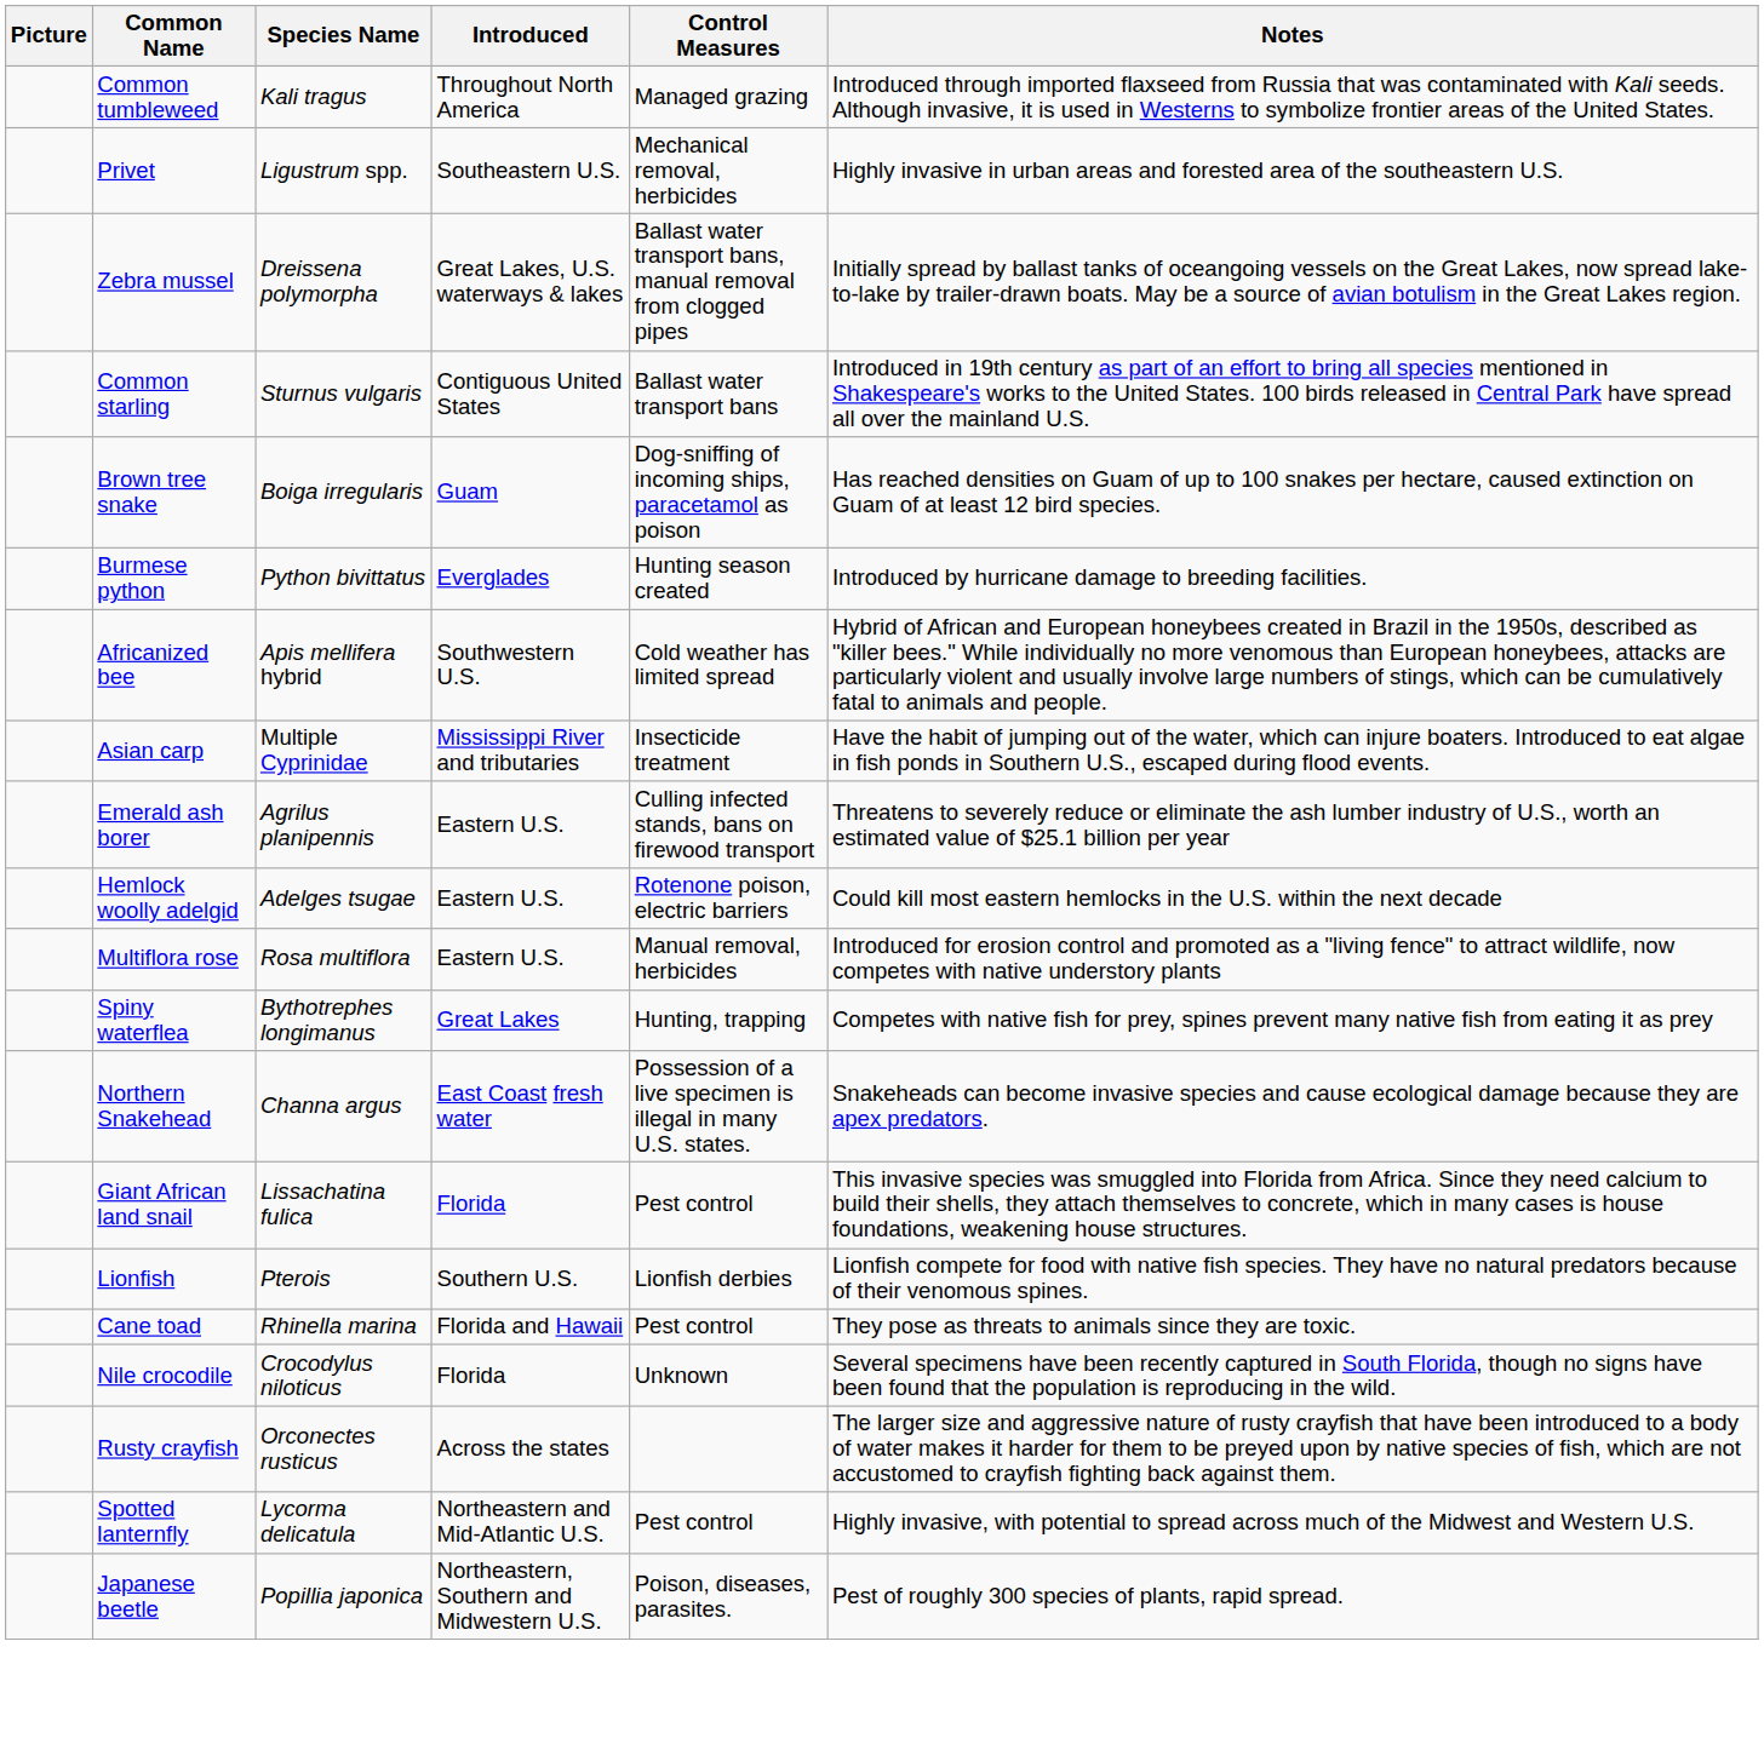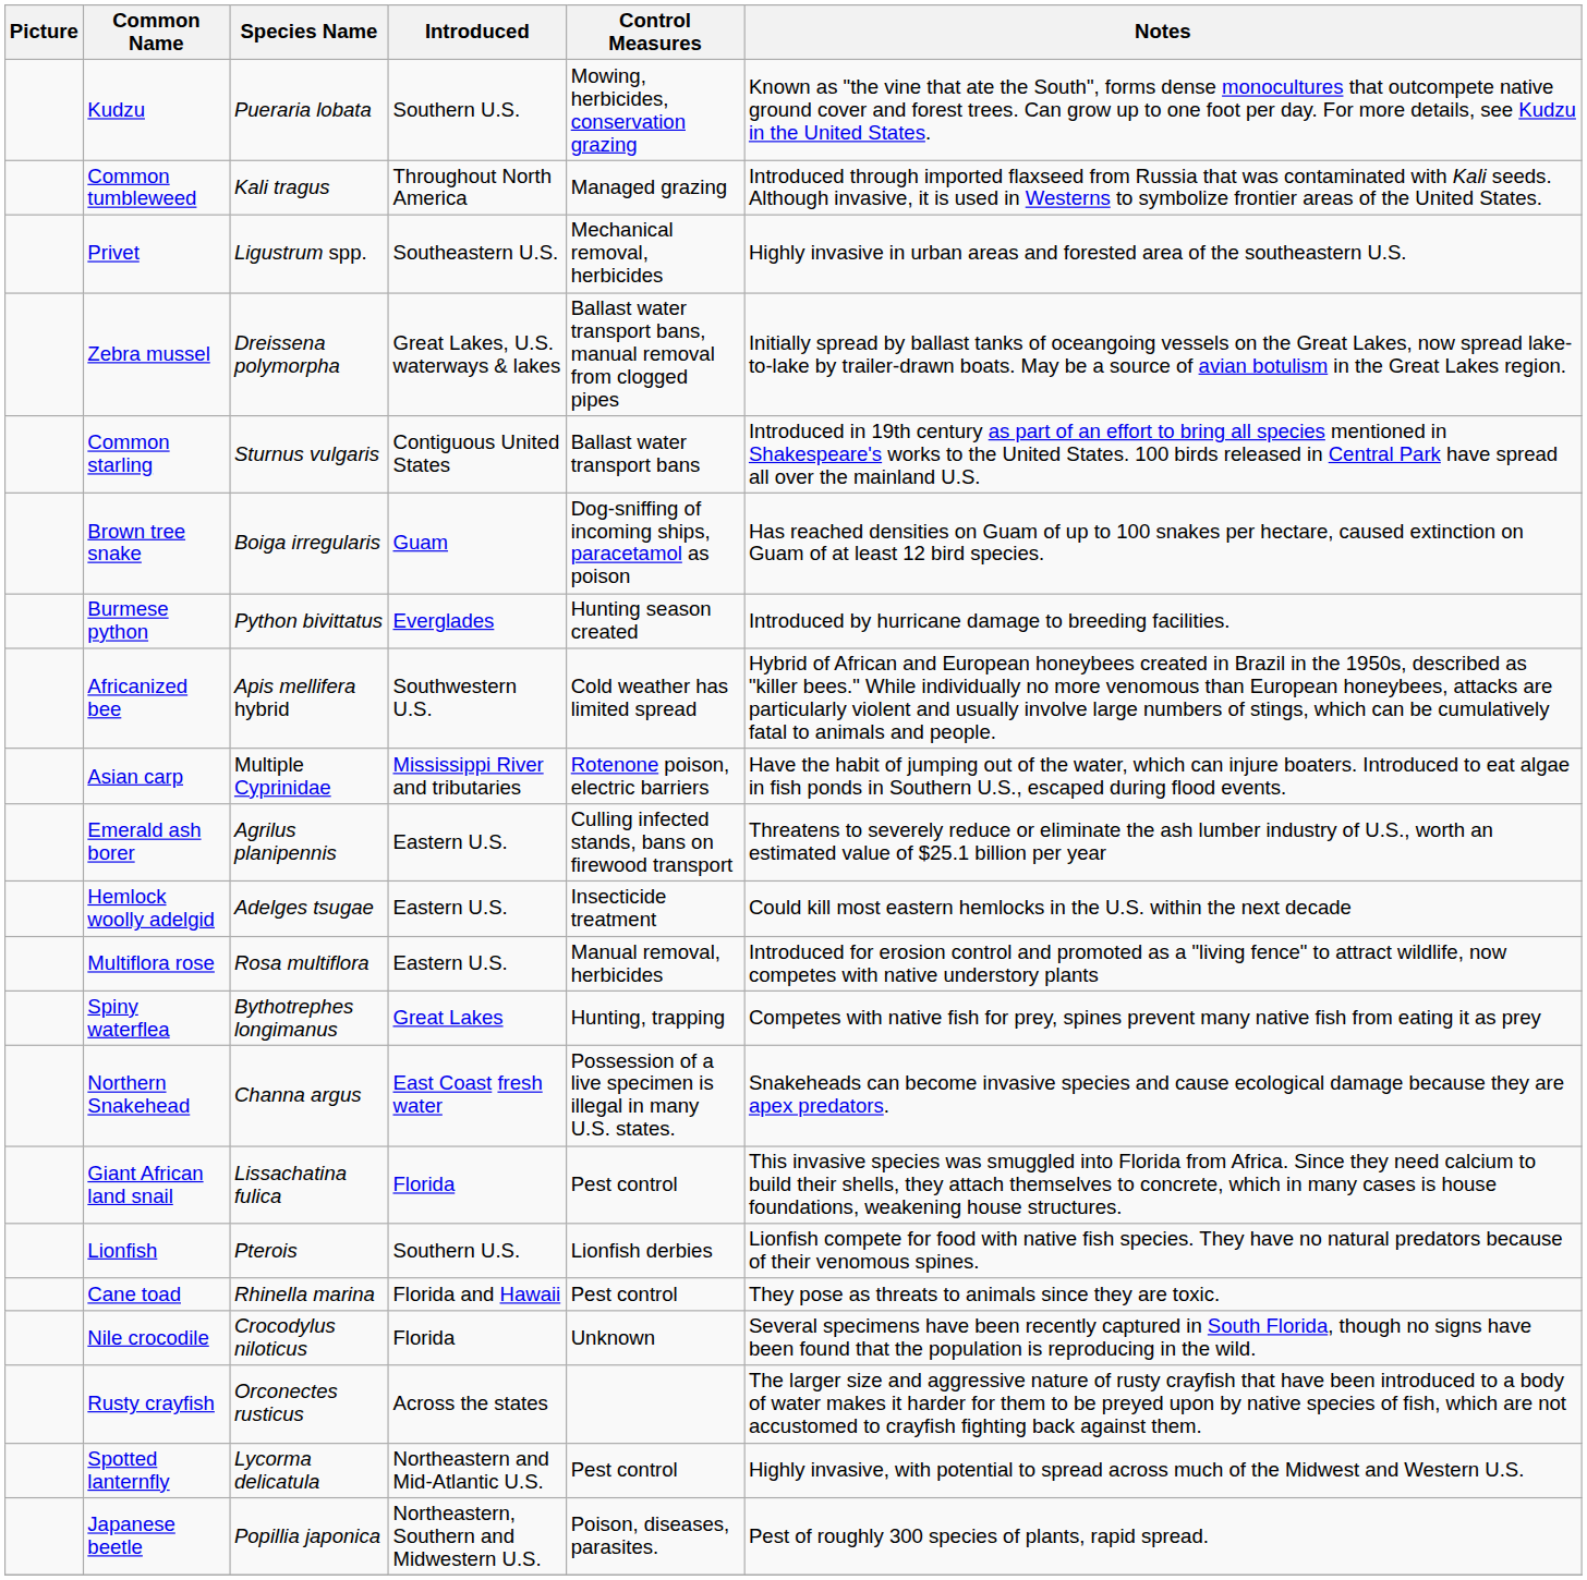 <table class="wikitable sortable">
 <tr>
 <th>Picture</th>
 <th>Common Name</th>
 <th>Species Name</th>
 <th style="width:100pt;">Introduced</th>
 <th style="width:100pt;">Control Measures</th>
 <th>Notes</th>
+</tr>
+<tr>
+<td></td>
+<td><a href='#'>Kudzu</a></td>
+<td><em>Pueraria lobata</em></td>
+<td>Southern U.S.</td>
+<td>Mowing, herbicides, <a href='#'>conservation grazing</a></td>
+<td>Known as "the vine that ate the South", forms dense <a href='#'>monocultures</a> that outcompete native ground cover and forest trees. Can grow up to one foot per day. For more details, see <a href='#'>Kudzu in the United States</a>.</td>
 </tr>
 <tr>
 <td></td>
 <td><a href='#'>Common tumbleweed</a></td>
 <td><em>Kali tragus</em></td>
 <td>Throughout North America</td>
 <td>Managed grazing</td>
 <td>Introduced through imported flaxseed from Russia that was contaminated with <em>Kali</em> seeds. Although invasive, it is used in <a href='#'>Westerns</a> to symbolize frontier areas of the United States.</td>
 </tr>
 <tr>
 <td></td>
 <td><a href='#'>Privet</a></td>
 <td><em>Ligustrum</em> spp.</td>
 <td>Southeastern U.S.</td>
 <td>Mechanical removal, herbicides</td>
 <td>Highly invasive in urban areas and forested area of the southeastern U.S.</td>
 </tr>
 <tr>
 <td></td>
 <td><a href='#'>Zebra mussel</a></td>
 <td><em>Dreissena polymorpha</em></td>
 <td>Great Lakes, U.S. waterways & lakes</td>
 <td>Ballast water transport bans, manual removal from clogged pipes</td>
 <td>Initially spread by ballast tanks of oceangoing vessels on the Great Lakes, now spread lake-to-lake by trailer-drawn boats. May be a source of <a href='#'>avian botulism</a> in the Great Lakes region.</td>
 </tr>
 <tr>
 <td></td>
 <td><a href='#'>Common starling</a></td>
 <td><em>Sturnus vulgaris</em></td>
 <td>Contiguous United States</td>
 <td>Ballast water transport bans</td>
 <td>Introduced in 19th century <a href='#'>as part of an effort to bring all species</a> mentioned in <a href='#'>Shakespeare's</a> works to the United States. 100 birds released in <a href='#'>Central Park</a> have spread all over the mainland U.S.</td>
 </tr>
 <tr>
 <td></td>
 <td><a href='#'>Brown tree snake</a></td>
 <td><em>Boiga irregularis</em></td>
 <td><a href='#'>Guam</a></td>
 <td>Dog-sniffing of incoming ships, <a href='#'>paracetamol</a> as poison</td>
 <td>Has reached densities on Guam of up to 100 snakes per hectare, caused extinction on Guam of at least 12 bird species.</td>
 </tr>
 <tr>
 <td></td>
 <td><a href='#'>Burmese python</a></td>
 <td><em>Python bivittatus</em></td>
 <td><a href='#'>Everglades</a></td>
 <td>Hunting season created</td>
 <td>Introduced by hurricane damage to breeding facilities.</td>
 </tr>
 <tr>
 <td></td>
 <td><a href='#'>Africanized bee</a></td>
 <td><em>Apis mellifera</em> hybrid</td>
 <td>Southwestern U.S.</td>
 <td>Cold weather has limited spread</td>
 <td>Hybrid of African and European honeybees created in Brazil in the 1950s, described as "killer bees." While individually no more venomous than European honeybees, attacks are particularly violent and usually involve large numbers of stings, which can be cumulatively fatal to animals and people.</td>
 </tr>
 <tr>
 <td></td>
 <td><a href='#'>Asian carp</a></td>
 <td>Multiple <a href='#'>Cyprinidae</a></td>
 <td><a href='#'>Mississippi River</a> and tributaries</td>
-<td>Insecticide treatment</td>
+<td><a href='#'>Rotenone</a> poison, electric barriers</td>
 <td>Have the habit of jumping out of the water, which can injure boaters. Introduced to eat algae in fish ponds in Southern U.S., escaped during flood events.</td>
 </tr>
 <tr>
 <td></td>
 <td><a href='#'>Emerald ash borer</a></td>
 <td><em>Agrilus planipennis</em></td>
 <td>Eastern U.S.</td>
 <td>Culling infected stands, bans on firewood transport</td>
 <td>Threatens to severely reduce or eliminate the ash lumber industry of U.S., worth an estimated value of $25.1 billion per year</td>
 </tr>
 <tr>
 <td></td>
 <td><a href='#'>Hemlock woolly adelgid</a></td>
 <td><em>Adelges tsugae</em></td>
 <td>Eastern U.S.</td>
-<td><a href='#'>Rotenone</a> poison, electric barriers</td>
+<td>Insecticide treatment</td>
 <td>Could kill most eastern hemlocks in the U.S. within the next decade</td>
 </tr>
 <tr>
 <td></td>
 <td><a href='#'>Multiflora rose</a></td>
 <td><em>Rosa multiflora</em></td>
 <td>Eastern U.S.</td>
 <td>Manual removal, herbicides</td>
 <td>Introduced for erosion control and promoted as a "living fence" to attract wildlife, now competes with native understory plants</td>
 </tr>
 <tr>
 <td></td>
 <td><a href='#'>Spiny waterflea</a></td>
 <td><em>Bythotrephes longimanus</em></td>
 <td><a href='#'>Great Lakes</a></td>
 <td>Hunting, trapping</td>
 <td>Competes with native fish for prey, spines prevent many native fish from eating it as prey</td>
 </tr>
 <tr>
 <td></td>
 <td><a href='#'>Northern Snakehead</a></td>
 <td><em>Channa argus</em></td>
 <td><a href='#'>East Coast</a> <a href='#'>fresh water</a></td>
 <td>Possession of a live specimen is illegal in many U.S. states.</td>
 <td>Snakeheads can become invasive species and cause ecological damage because they are <a href='#'>apex predators</a>.</td>
 </tr>
 <tr>
 <td></td>
 <td><a href='#'>Giant African land snail</a></td>
 <td><em>Lissachatina fulica</em></td>
 <td><a href='#'>Florida</a></td>
 <td>Pest control</td>
 <td>This invasive species was smuggled into Florida from Africa. Since they need calcium to build their shells, they attach themselves to concrete, which in many cases is house foundations, weakening house structures.</td>
 </tr>
 <tr>
 <td></td>
 <td><a href='#'>Lionfish</a></td>
 <td><em>Pterois</em></td>
 <td>Southern U.S.</td>
 <td>Lionfish derbies</td>
 <td>Lionfish compete for food with native fish species. They have no natural predators because of their venomous spines.</td>
 </tr>
 <tr>
 <td></td>
 <td><a href='#'>Cane toad</a></td>
 <td><em>Rhinella marina</em></td>
 <td>Florida and <a href='#'>Hawaii</a></td>
 <td>Pest control</td>
 <td>They pose as threats to animals since they are toxic.</td>
 </tr>
 <tr>
 <td></td>
 <td><a href='#'>Nile crocodile</a></td>
 <td><em>Crocodylus niloticus</em></td>
 <td>Florida</td>
 <td>Unknown</td>
 <td>Several specimens have been recently captured in <a href='#'>South Florida</a>, though no signs have been found that the population is reproducing in the wild.</td>
 </tr>
 <tr>
 <td></td>
 <td><a href='#'>Rusty crayfish</a></td>
 <td><em>Orconectes rusticus</em></td>
 <td>Across the states</td>
 <td></td>
 <td>The larger size and aggressive nature of rusty crayfish that have been introduced to a body of water makes it harder for them to be preyed upon by native species of fish, which are not accustomed to crayfish fighting back against them.</td>
 </tr>
 <tr>
 <td></td>
 <td><a href='#'>Spotted lanternfly</a></td>
 <td><em>Lycorma delicatula</em></td>
 <td>Northeastern and Mid-Atlantic U.S.</td>
 <td>Pest control</td>
 <td>Highly invasive, with potential to spread across much of the Midwest and Western U.S.</td>
 </tr>
 <tr>
 <td></td>
 <td><a href='#'>Japanese beetle</a></td>
 <td><em>Popillia japonica</em></td>
 <td>Northeastern, Southern and Midwestern U.S.</td>
 <td>Poison, diseases, parasites.</td>
 <td>Pest of roughly 300 species of plants, rapid spread.</td>
 </tr>
 <tr>
 </tr>
 </table>
